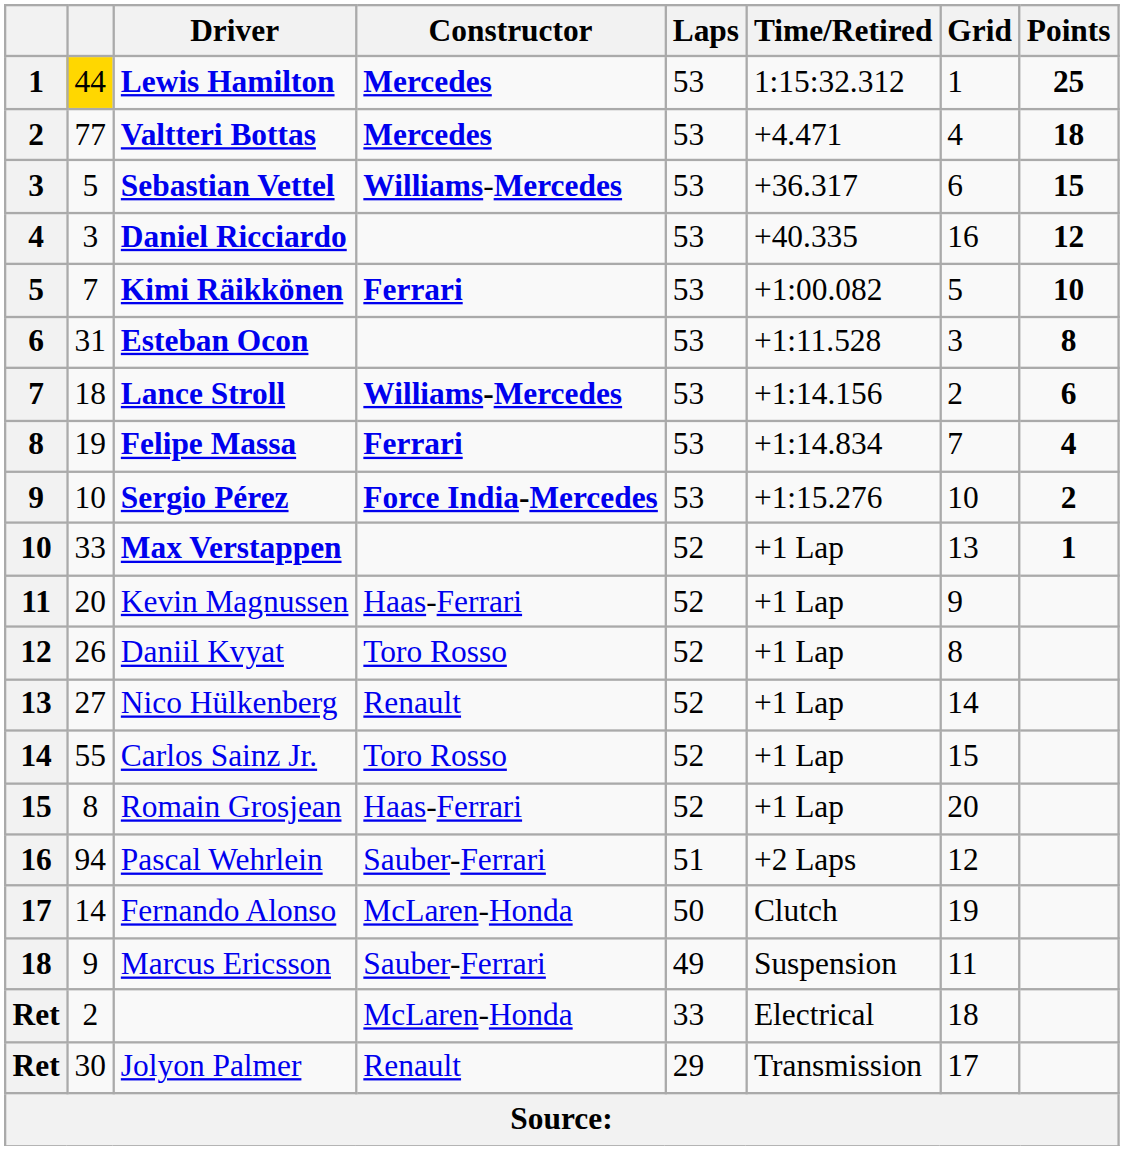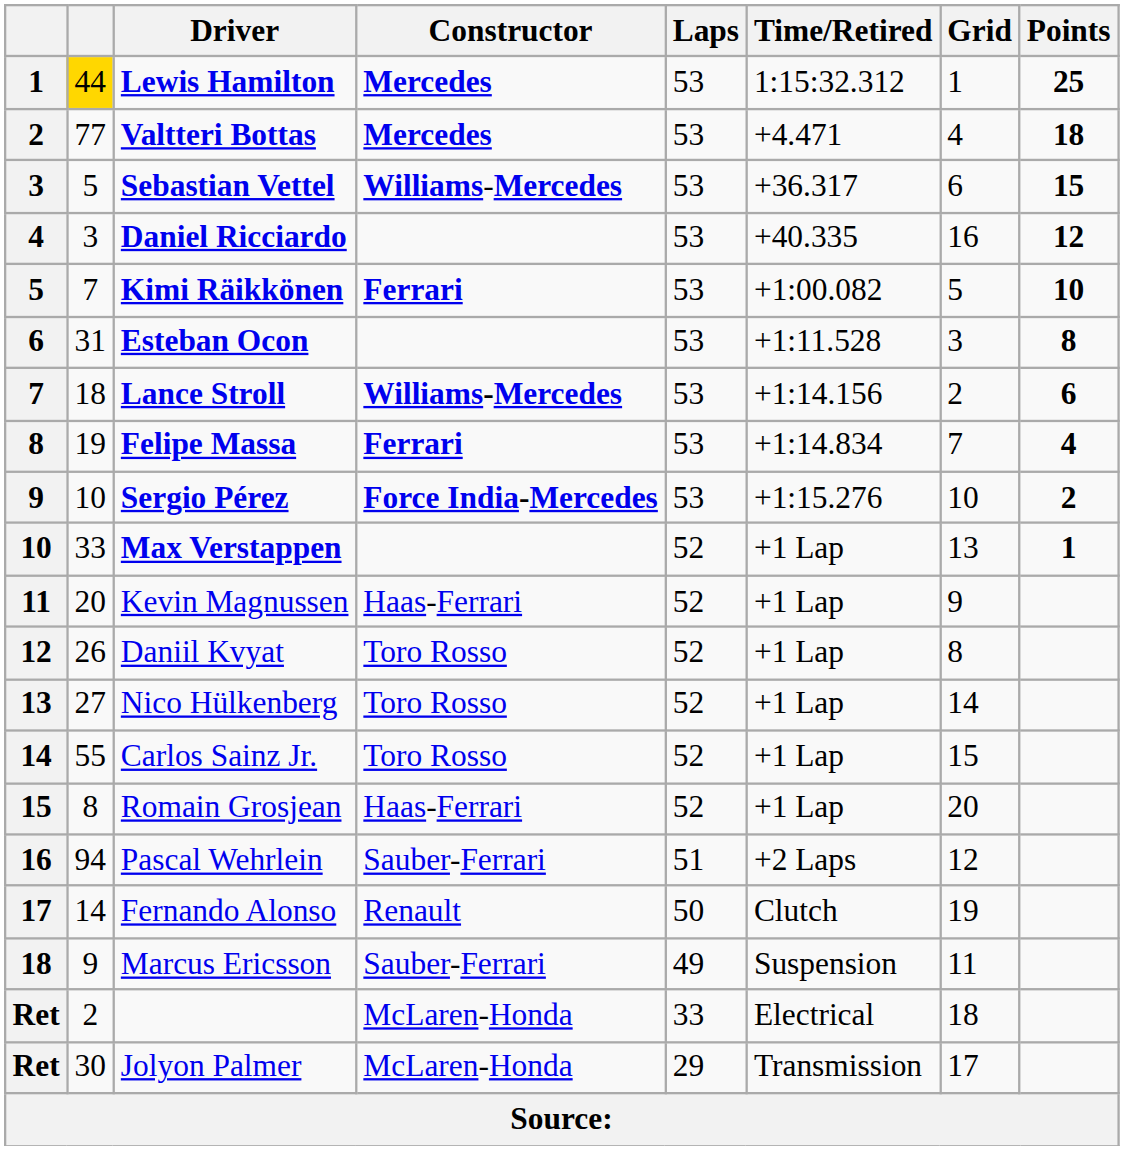 <table class="wikitable" style="font-size: 85%;">
 <tr>
 <th></th>
 <th></th>
 <th>Driver</th>
 <th>Constructor</th>
 <th>Laps</th>
 <th>Time/Retired</th>
 <th>Grid</th>
 <th>Points</th>
 </tr>
 <tr>
 <th>1</th>
 <td align="center" style="background: gold;">44</td>
 <td> <strong><a href='#'>Lewis Hamilton</a></strong></td>
 <td><strong><a href='#'>Mercedes</a></strong></td>
 <td>53</td>
 <td>1:15:32.312</td>
 <td>1</td>
 <td align="center"><strong>25</strong></td>
 </tr>
 <tr>
 <th>2</th>
 <td align="center">77</td>
 <td> <strong><a href='#'>Valtteri Bottas</a></strong></td>
 <td><strong><a href='#'>Mercedes</a></strong></td>
 <td>53</td>
 <td>+4.471</td>
 <td>4</td>
 <td align="center"><strong>18</strong></td>
 </tr>
 <tr>
 <th>3</th>
 <td align="center">5</td>
 <td> <strong><a href='#'>Sebastian Vettel</a></strong></td>
 <td><strong><a href='#'>Williams</a></strong>-<strong><a href='#'>Mercedes</a></strong></td>
 <td>53</td>
 <td>+36.317</td>
 <td>6</td>
 <td align="center"><strong>15</strong></td>
 </tr>
 <tr>
 <th>4</th>
 <td align="center">3</td>
 <td> <strong><a href='#'>Daniel Ricciardo</a></strong></td>
 <td><strong></strong></td>
 <td>53</td>
 <td>+40.335</td>
 <td>16</td>
 <td align="center"><strong>12</strong></td>
 </tr>
 <tr>
 <th>5</th>
 <td align="center">7</td>
 <td> <strong><a href='#'>Kimi Räikkönen</a></strong></td>
 <td><strong><a href='#'>Ferrari</a></strong></td>
 <td>53</td>
 <td>+1:00.082</td>
 <td>5</td>
 <td align="center"><strong>10</strong></td>
 </tr>
 <tr>
 <th>6</th>
 <td align="center">31</td>
 <td> <strong><a href='#'>Esteban Ocon</a></strong></td>
 <td></td>
 <td>53</td>
 <td>+1:11.528</td>
 <td>3</td>
 <td align="center"><strong>8</strong></td>
 </tr>
 <tr>
 <th>7</th>
 <td align="center">18</td>
 <td> <strong><a href='#'>Lance Stroll</a></strong></td>
 <td><strong><a href='#'>Williams</a>-<a href='#'>Mercedes</a></strong></td>
 <td>53</td>
 <td>+1:14.156</td>
 <td>2</td>
 <td align="center"><strong>6</strong></td>
 </tr>
 <tr>
 <th>8</th>
 <td align="center">19</td>
 <td> <strong><a href='#'>Felipe Massa</a></strong></td>
 <td><strong><a href='#'>Ferrari</a></strong></td>
 <td>53</td>
 <td>+1:14.834</td>
 <td>7</td>
 <td align="center"><strong>4</strong></td>
 </tr>
 <tr>
 <th>9</th>
 <td align="center">10</td>
 <td> <strong><a href='#'>Sergio Pérez</a></strong></td>
 <td><strong><a href='#'>Force India</a>-<a href='#'>Mercedes</a></strong></td>
 <td>53</td>
 <td>+1:15.276</td>
 <td>10</td>
 <td align="center"><strong>2</strong></td>
 </tr>
 <tr>
 <th>10</th>
 <td align="center">33</td>
 <td> <strong><a href='#'>Max Verstappen</a></strong></td>
 <td><strong></strong></td>
 <td>52</td>
 <td>+1 Lap</td>
 <td>13</td>
 <td align="center"><strong>1</strong></td>
 </tr>
 <tr>
 <th>11</th>
 <td align="center">20</td>
 <td> <a href='#'>Kevin Magnussen</a></td>
 <td><a href='#'>Haas</a>-<a href='#'>Ferrari</a></td>
 <td>52</td>
 <td>+1 Lap</td>
 <td>9</td>
 <td></td>
 </tr>
 <tr>
 <th>12</th>
 <td align="center">26</td>
 <td> <a href='#'>Daniil Kvyat</a></td>
 <td><a href='#'>Toro Rosso</a></td>
 <td>52</td>
 <td>+1 Lap</td>
 <td>8</td>
 <td></td>
 </tr>
 <tr>
 <th>13</th>
 <td align="center">27</td>
 <td> <a href='#'>Nico Hülkenberg</a></td>
-<td><a href='#'>Renault</a></td>
+<td><a href='#'>Toro Rosso</a></td>
 <td>52</td>
 <td>+1 Lap</td>
 <td>14</td>
 <td></td>
 </tr>
 <tr>
 <th>14</th>
 <td align="center">55</td>
 <td> <a href='#'>Carlos Sainz Jr.</a></td>
 <td><a href='#'>Toro Rosso</a></td>
 <td>52</td>
 <td>+1 Lap</td>
 <td>15</td>
 <td></td>
 </tr>
 <tr>
 <th>15</th>
 <td align="center">8</td>
 <td> <a href='#'>Romain Grosjean</a></td>
 <td><a href='#'>Haas</a>-<a href='#'>Ferrari</a></td>
 <td>52</td>
 <td>+1 Lap</td>
 <td>20</td>
 <td></td>
 </tr>
 <tr>
 <th>16</th>
 <td align="center">94</td>
 <td> <a href='#'>Pascal Wehrlein</a></td>
 <td><a href='#'>Sauber</a>-<a href='#'>Ferrari</a></td>
 <td>51</td>
 <td>+2 Laps</td>
 <td>12</td>
 <td></td>
 </tr>
 <tr>
 <th>17</th>
 <td align="center">14</td>
 <td> <a href='#'>Fernando Alonso</a></td>
-<td><a href='#'>McLaren</a>-<a href='#'>Honda</a></td>
+<td><a href='#'>Renault</a></td>
 <td>50</td>
 <td>Clutch</td>
 <td>19</td>
 <td></td>
 </tr>
 <tr>
 <th>18</th>
 <td align="center">9</td>
 <td> <a href='#'>Marcus Ericsson</a></td>
 <td><a href='#'>Sauber</a>-<a href='#'>Ferrari</a></td>
 <td>49</td>
 <td>Suspension</td>
 <td>11</td>
 <td></td>
 </tr>
 <tr>
 <th>Ret</th>
 <td align="center">2</td>
 <td></td>
 <td><a href='#'>McLaren</a>-<a href='#'>Honda</a></td>
 <td>33</td>
 <td>Electrical</td>
 <td>18</td>
 <td></td>
 </tr>
 <tr>
 <th>Ret</th>
 <td align="center">30</td>
 <td> <a href='#'>Jolyon Palmer</a></td>
-<td><a href='#'>Renault</a></td>
+<td><a href='#'>McLaren</a>-<a href='#'>Honda</a></td>
 <td>29</td>
 <td>Transmission</td>
 <td>17</td>
 <td></td>
 </tr>
 <tr>
 <th colspan="8">Source:</th>
 </tr>
 </table>
